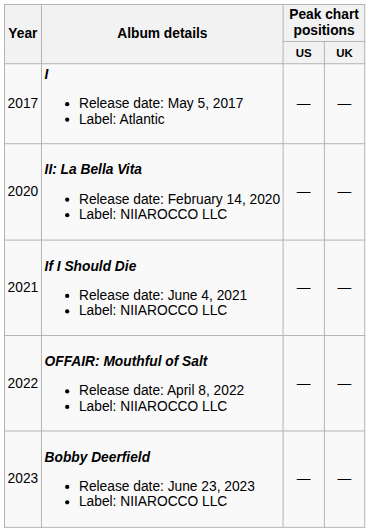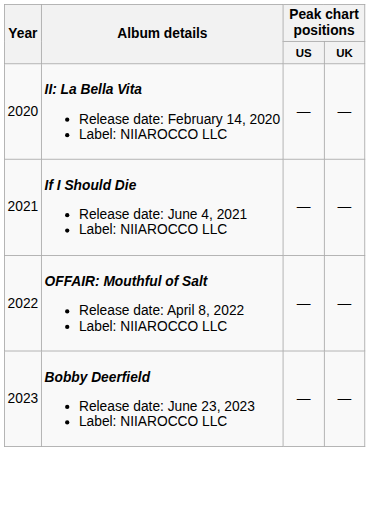 <table class="wikitable" style="text-align:center;">
 <tr>
 <th rowspan="2">Year</th>
 <th rowspan="2">Album details</th>
 <th colspan="2">Peak chart positions</th>
 </tr>
 <tr>
 <th width="40"><small>US</small></th>
 <th width="40"><small>UK</small></th>
-</tr>
-<tr>
-<td>2017</td>
-<td style="text-align:left;"><strong><em>I</em></strong><br><ul><li>Release date: May 5, 2017</li><li>Label: Atlantic</li></ul></td>
-<td>—</td>
-<td>—</td>
 </tr>
 <tr>
 <td>2020</td>
 <td style="text-align:left;"><br><strong><em>II: La Bella Vita</em></strong><ul><li>Release date: February 14, 2020</li><li>Label: NIIAROCCO LLC</li></ul></td>
 <td>—</td>
 <td>—</td>
 </tr>
 <tr>
 <td>2021</td>
 <td style="text-align:left;"><br><strong><em>If I Should Die</em></strong><ul><li>Release date: June 4, 2021</li><li>Label: NIIAROCCO LLC</li></ul></td>
 <td>—</td>
 <td>—</td>
 </tr>
 <tr>
 <td>2022</td>
 <td style="text-align:left;"><br><strong><em>OFFAIR: Mouthful of Salt</em></strong><ul><li>Release date: April 8, 2022</li><li>Label: NIIAROCCO LLC</li></ul></td>
 <td>—</td>
 <td>—</td>
 </tr>
 <tr>
 <td>2023</td>
 <td style="text-align:left;"><br><strong><em>Bobby Deerfield</em></strong><ul><li>Release date: June 23, 2023</li><li>Label: NIIAROCCO LLC</li></ul></td>
 <td>—</td>
 <td>—</td>
 </tr>
 </table>
